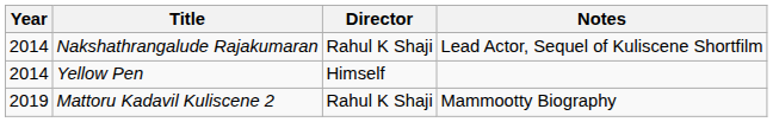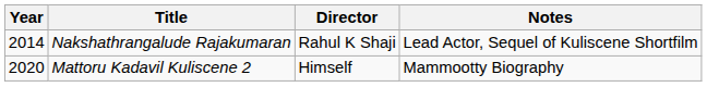 <table class=wikitable>
 <tr>
 <th>Year</th>
 <th>Title</th>
 <th>Director</th>
 <th>Notes</th>
 </tr>
 <tr>
 <td>2014</td>
 <td><em>Nakshathrangalude Rajakumaran</em></td>
 <td>Rahul K Shaji</td>
 <td>Lead Actor, Sequel of Kuliscene Shortfilm</td>
 </tr>
 <tr>
-<td>2014</td>
-<td><em>Yellow Pen</em></td>
+<td>2020</td>
+<td><em>Mattoru Kadavil Kuliscene 2</em></td>
 <td>Himself</td>
-<td></td>
-</tr>
-<tr>
-<td>2019</td>
-<td><em>Mattoru Kadavil Kuliscene 2</em></td>
-<td>Rahul K Shaji</td>
 <td>Mammootty Biography</td>
 </tr>
 </table>
